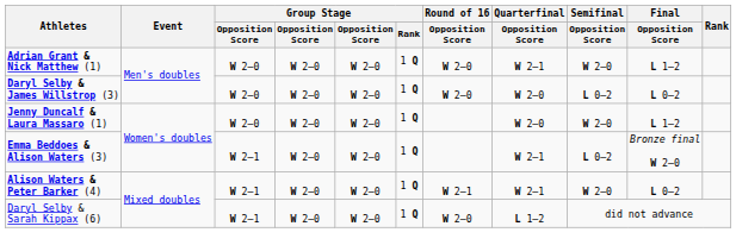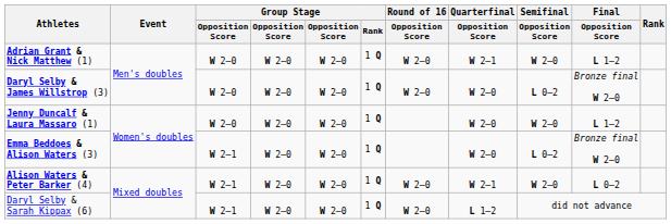 <table class="wikitable" style="font-size:90%">
 <tr>
 <th rowspan=2>Athletes</th>
 <th rowspan=2>Event</th>
 <th colspan=4>Group Stage</th>
 <th>Round of 16</th>
 <th>Quarterfinal</th>
 <th>Semifinal</th>
 <th>Final</th>
 <th rowspan=2>Rank</th>
 </tr>
 <tr style="font-size:95%">
 <th>Opposition<br>Score</th>
 <th>Opposition<br>Score</th>
 <th>Opposition<br>Score</th>
 <th>Rank</th>
 <th>Opposition<br>Score</th>
 <th>Opposition<br>Score</th>
 <th>Opposition<br>Score</th>
 <th>Opposition<br>Score</th>
 </tr>
 <tr align=center>
 <td align=left><strong><a href='#'>Adrian Grant</a> &<br><a href='#'>Nick Matthew</a></strong> (1)</td>
 <td style="text-align:left;" rowspan="2"><a href='#'>Men's doubles</a></td>
 <td><br><strong>W</strong> 2–0</td>
 <td><br><strong>W</strong> 2–0</td>
 <td><br> <strong>W</strong> 2–0</td>
 <td>1 <strong>Q</strong></td>
 <td><br> <strong>W</strong> 2–0</td>
 <td><br> <strong>W</strong> 2–1</td>
 <td><br><strong>W</strong> 2–0</td>
 <td><br><strong>L</strong> 1–2</td>
 <td></td>
 </tr>
 <tr align=center>
 <td align=left><strong><a href='#'>Daryl Selby</a> &<br><a href='#'>James Willstrop</a></strong> (3)</td>
 <td><br><strong>W</strong> 2–0</td>
 <td><br><strong>W</strong> 2–0</td>
 <td><br><strong>W</strong> 2–0</td>
 <td>1 <strong>Q</strong></td>
 <td><br> <strong>W</strong> 2–0</td>
 <td><br> <strong>W</strong> 2–0</td>
 <td><br><strong>L</strong> 0–2</td>
-<td><br><strong>L</strong> 0–2</td>
+<td><em>Bronze final</em><br><br><strong>W</strong> 2–0</td>
 <td></td>
 </tr>
 <tr align=center>
 <td align=left><strong><a href='#'>Jenny Duncalf</a> &<br><a href='#'>Laura Massaro</a></strong> (1)</td>
 <td style="text-align:left;" rowspan="2"><a href='#'>Women's doubles</a></td>
 <td><br><strong>W</strong> 2–0</td>
 <td><br><strong>W</strong> 2–0</td>
 <td><br><strong>W</strong> 2–0</td>
 <td>1 <strong>Q</strong></td>
 <td></td>
 <td><br><strong>W</strong> 2–0</td>
 <td><br><strong>W</strong> 2–0</td>
 <td><br><strong>L</strong> 1–2</td>
 <td></td>
 </tr>
 <tr align=center>
 <td align=left><strong><a href='#'>Emma Beddoes</a> &<br><a href='#'>Alison Waters</a></strong> (3)</td>
 <td><br><strong>W</strong> 2–1</td>
 <td><br><strong>W</strong> 2–0</td>
 <td><br><strong>W</strong> 2–0</td>
 <td>1 <strong>Q</strong></td>
 <td></td>
-<td><br> <strong>W</strong> 2–1</td>
+<td><br><strong>W</strong> 2–0</td>
 <td><br><strong>L</strong> 0–2</td>
 <td><em>Bronze final</em><br><br><strong>W</strong> 2–0</td>
 <td></td>
 </tr>
 <tr align=center>
 <td align=left><strong><a href='#'>Alison Waters</a> &<br><a href='#'>Peter Barker</a></strong> (4)</td>
 <td style="text-align:left;" rowspan="2"><a href='#'>Mixed doubles</a></td>
 <td><br><strong>W</strong> 2–1</td>
 <td><br><strong>W</strong> 2–0</td>
 <td><br><strong>W</strong> 2–0</td>
 <td>1 <strong>Q</strong></td>
-<td><br><strong>W</strong> 2–1</td>
+<td><br><strong>W</strong> 2–0</td>
 <td><br><strong>W</strong> 2–1</td>
 <td><br><strong>W</strong> 2–0</td>
 <td><br><strong>L</strong> 0–2</td>
 <td></td>
 </tr>
 <tr align=center>
 <td align=left><a href='#'>Daryl Selby</a> &<br><a href='#'>Sarah Kippax</a> (6)</td>
 <td><br><strong>W</strong> 2–1</td>
 <td><br><strong>W</strong> 2–0</td>
 <td><br><strong>W</strong> 2–0</td>
 <td>1 <strong>Q</strong></td>
 <td><br><strong>W</strong> 2–0</td>
 <td><br><strong>L</strong> 1–2</td>
 <td colspan=3>did not advance</td>
 </tr>
 </table>
